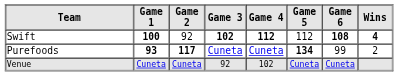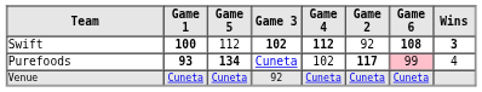 <table border="1" cellspacing="0"  style="width:525px; margin:auto;">
 <tr style="text-align:center; background:#e6e6e6;">
 <th style="text-align:center; width:30%;">Team</th>
 <th width=8%>Game 1</th>
-<th width=8%>Game 2</th>
+<th width=8%>Game 5</th>
 <th width=8%>Game 3</th>
 <th width=8%>Game 4</th>
-<th width=8%>Game 5</th>
+<th width=8%>Game 2</th>
 <th width=8%>Game 6</th>
 <th width=8%>Wins</th>
 </tr>
 <tr style="text-align:center;">
 <td align=left>Swift</td>
 <td><strong>100</strong></td>
-<td>92</td>
+<td>112</td>
 <td><strong>102</strong></td>
 <td><strong>112</strong></td>
-<td>112</td>
+<td>92</td>
 <td><strong>108</strong></td>
-<td><strong>4</strong></td>
+<td><strong>3</strong></td>
 </tr>
 <tr style="text-align:center;">
 <td align=left>Purefoods</td>
 <td><strong>93</strong></td>
+<td><strong>134</strong></td>
+<td><a href='#'>Cuneta</a></td>
+<td>102</td>
 <td><strong>117</strong></td>
-<td><a href='#'>Cuneta</a></td>
-<td><a href='#'>Cuneta</a></td>
-<td><strong>134</strong></td>
-<td>99</td>
-<td>2</td>
+<td style="background: pink;">99</td>
+<td>4</td>
 </tr>
 <tr style="text-align:center; font-size:85%; background:#e6e6e6;">
 <td align=left>Venue</td>
 <td><a href='#'>Cuneta</a></td>
 <td><a href='#'>Cuneta</a></td>
 <td>92</td>
-<td>102</td>
+<td><a href='#'>Cuneta</a></td>
 <td><a href='#'>Cuneta</a></td>
 <td><a href='#'>Cuneta</a></td>
 <td></td>
 </tr>
 </table>
